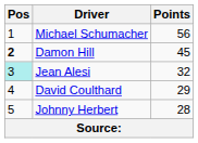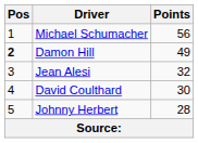 <table class="wikitable" style="font-size: 95%;">
 <tr>
 <th>Pos</th>
 <th>Driver</th>
 <th>Points</th>
 </tr>
 <tr>
 <td>1</td>
 <td> <a href='#'>Michael Schumacher</a></td>
 <td style="text-align:right;">56</td>
 </tr>
 <tr>
 <td><strong>2</strong></td>
 <td> <a href='#'>Damon Hill</a></td>
-<td style="text-align:right;">45</td>
+<td style="text-align:right;">49</td>
 </tr>
 <tr>
-<td style="background: paleturquoise;">3</td>
+<td>3</td>
 <td> <a href='#'>Jean Alesi</a></td>
 <td style="text-align:right;">32</td>
 </tr>
 <tr>
 <td>4</td>
 <td> <a href='#'>David Coulthard</a></td>
-<td style="text-align:right;">29</td>
+<td style="text-align:right;">30</td>
 </tr>
 <tr>
 <td>5</td>
 <td> <a href='#'>Johnny Herbert</a></td>
 <td style="text-align:right;">28</td>
 </tr>
 <tr>
 <th colspan=4>Source: </th>
 </tr>
 </table>
